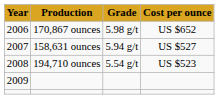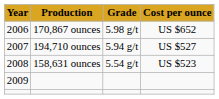 <table class="wikitable">
 <tr align="center" bgcolor="#DAA520">
 <td><strong>Year</strong></td>
 <td><strong>Production</strong></td>
 <td><strong>Grade</strong></td>
 <td><strong>Cost per ounce</strong></td>
 </tr>
 <tr align="center">
 <td>2006</td>
 <td>170,867 ounces</td>
 <td>5.98 g/t</td>
 <td>US $652</td>
 </tr>
 <tr align="center">
 <td>2007</td>
-<td>158,631 ounces</td>
+<td>194,710 ounces</td>
 <td>5.94 g/t</td>
 <td>US $527</td>
 </tr>
 <tr align="center">
 <td>2008</td>
-<td>194,710 ounces</td>
+<td>158,631 ounces</td>
 <td>5.54 g/t</td>
 <td>US $523</td>
 </tr>
 <tr align="center">
 <td>2009</td>
 <td></td>
 <td></td>
 <td></td>
 </tr>
 <tr align="center">
 <td></td>
 <td></td>
 <td></td>
 <td></td>
 </tr>
 </table>
